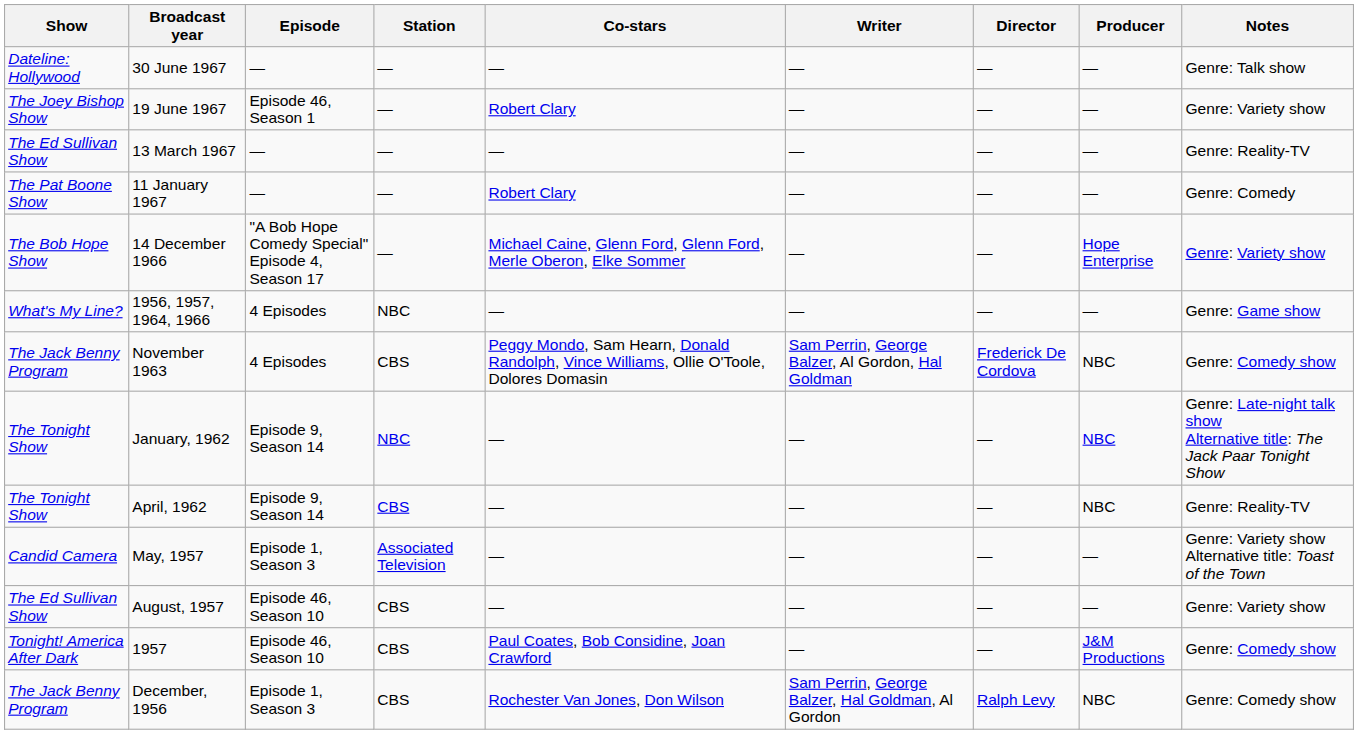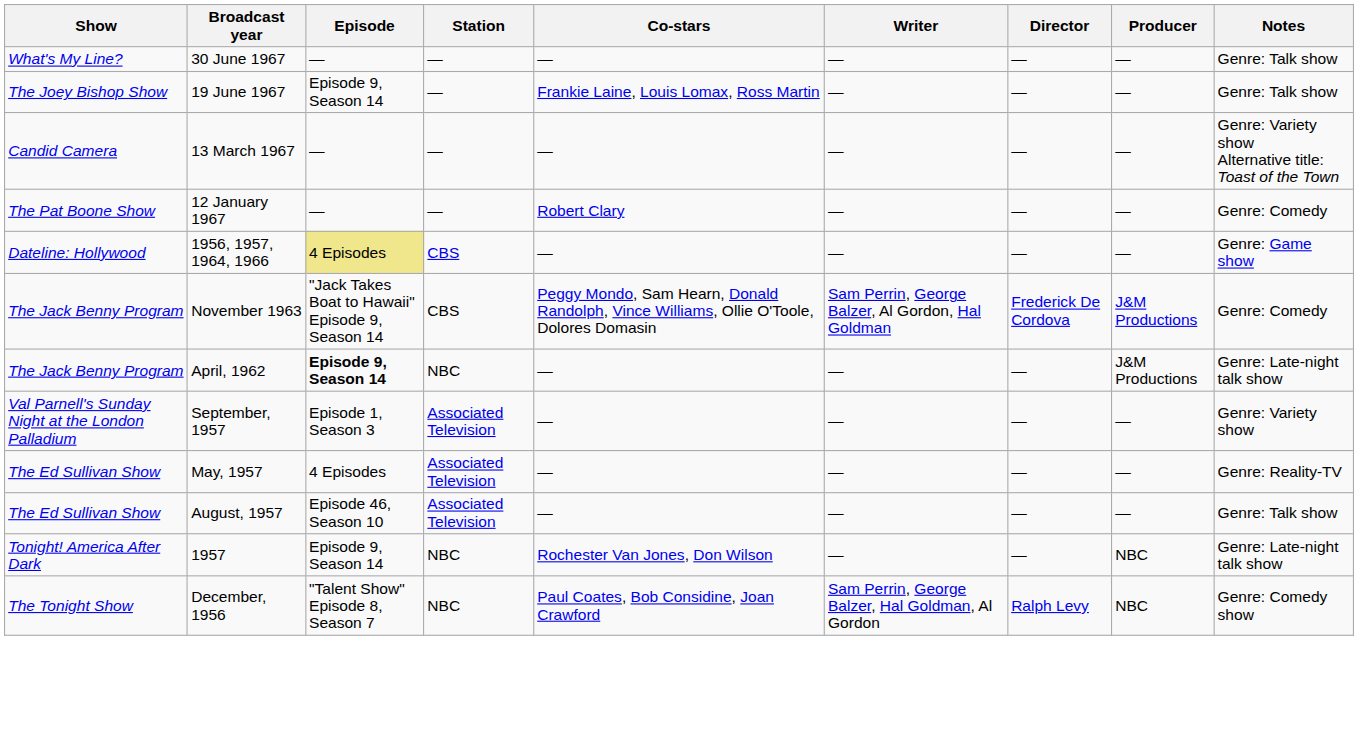 <table class="wikitable" style="font-size:90%;">
 <tr>
 <th>Show</th>
 <th>Broadcast year</th>
 <th>Episode</th>
 <th>Station</th>
 <th>Co-stars</th>
 <th>Writer</th>
 <th>Director</th>
 <th>Producer</th>
 <th>Notes</th>
 </tr>
 <tr>
-<td><em><a href='#'>Dateline: Hollywood</a></em></td>
+<td><em><a href='#'>What's My Line?</a></em></td>
 <td>30 June 1967</td>
 <td>—</td>
 <td>—</td>
 <td>—</td>
 <td>—</td>
 <td>—</td>
 <td>—</td>
 <td>Genre: Talk show</td>
 </tr>
 <tr>
 <td><em><a href='#'>The Joey Bishop Show</a></em></td>
 <td>19 June 1967</td>
-<td>Episode 46, Season 1</td>
+<td>Episode 9, Season 14</td>
 <td>—</td>
-<td><a href='#'>Robert Clary</a></td>
+<td><a href='#'>Frankie Laine</a>, <a href='#'>Louis Lomax</a>, <a href='#'>Ross Martin</a></td>
 <td>—</td>
 <td>—</td>
 <td>—</td>
-<td>Genre: Variety show</td>
+<td>Genre: Talk show</td>
 </tr>
 <tr>
-<td><em><a href='#'>The Ed Sullivan Show</a></em></td>
+<td><em><a href='#'>Candid Camera</a></em></td>
 <td>13 March 1967</td>
 <td>—</td>
 <td>—</td>
 <td>—</td>
 <td>—</td>
 <td>—</td>
 <td>—</td>
-<td>Genre: Reality-TV</td>
+<td>Genre: Variety show<br>Alternative title: <em>Toast of the Town</em></td>
 </tr>
 <tr>
 <td><em><a href='#'>The Pat Boone Show</a></em></td>
-<td>11 January 1967</td>
+<td>12 January 1967</td>
 <td>—</td>
 <td>—</td>
 <td><a href='#'>Robert Clary</a></td>
 <td>—</td>
 <td>—</td>
 <td>—</td>
 <td>Genre: Comedy</td>
 </tr>
 <tr>
-<td><em><a href='#'>The Bob Hope Show</a></em></td>
-<td>14 December 1966</td>
-<td>"A Bob Hope Comedy Special"<br>Episode 4, Season 17</td>
-<td>—</td>
-<td><a href='#'>Michael Caine</a>, <a href='#'>Glenn Ford</a>, <a href='#'>Glenn Ford</a>, <a href='#'>Merle Oberon</a>, <a href='#'>Elke Sommer</a></td>
-<td>—</td>
-<td>—</td>
-<td><a href='#'>Hope Enterprise</a></td>
-<td><a href='#'>Genre</a>: <a href='#'>Variety show</a></td>
-</tr>
-<tr>
-<td><em><a href='#'>What's My Line?</a></em></td>
+<td><em><a href='#'>Dateline: Hollywood</a></em></td>
 <td>1956, 1957, 1964, 1966</td>
-<td>4 Episodes</td>
-<td>NBC</td>
+<td style="background: khaki;">4 Episodes</td>
+<td><a href='#'>CBS</a></td>
 <td>—</td>
 <td>—</td>
 <td>—</td>
 <td>—</td>
 <td>Genre: <a href='#'>Game show</a></td>
 </tr>
 <tr>
 <td><em><a href='#'>The Jack Benny Program</a></em></td>
 <td>November 1963</td>
-<td>4 Episodes</td>
+<td>"Jack Takes Boat to Hawaii"<br>Episode 9, Season 14</td>
 <td>CBS</td>
 <td><a href='#'>Peggy Mondo</a>, Sam Hearn, <a href='#'>Donald Randolph</a>, <a href='#'>Vince Williams</a>, Ollie O'Toole, Dolores Domasin</td>
 <td><a href='#'>Sam Perrin</a>, <a href='#'>George Balzer</a>, Al Gordon, <a href='#'>Hal Goldman</a></td>
 <td><a href='#'>Frederick De Cordova</a></td>
-<td>NBC</td>
-<td>Genre: <a href='#'>Comedy show</a></td>
+<td><a href='#'>J&M Productions</a></td>
+<td>Genre: Comedy</td>
 </tr>
 <tr>
-<td><em><a href='#'>The Tonight Show</a></em></td>
-<td>January, 1962</td>
-<td>Episode 9, Season 14</td>
-<td><a href='#'>NBC</a></td>
+<td><em><a href='#'>The Jack Benny Program</a></em></td>
+<td>April, 1962</td>
+<td><strong>Episode 9, Season 14</strong></td>
+<td>NBC</td>
 <td>—</td>
 <td>—</td>
 <td>—</td>
-<td><a href='#'>NBC</a></td>
-<td>Genre: <a href='#'>Late-night talk show</a><br><a href='#'>Alternative title</a>: <em>The Jack Paar Tonight Show</em></td>
+<td>J&M Productions</td>
+<td>Genre: Late-night talk show</td>
 </tr>
 <tr>
-<td><em><a href='#'>The Tonight Show</a></em></td>
-<td>April, 1962</td>
-<td>Episode 9, Season 14</td>
-<td><a href='#'>CBS</a></td>
-<td>—</td>
-<td>—</td>
-<td>—</td>
-<td>NBC</td>
-<td>Genre: Reality-TV</td>
-</tr>
-<tr>
-<td><em><a href='#'>Candid Camera</a></em></td>
-<td>May, 1957</td>
+<td><em><a href='#'>Val Parnell's Sunday Night at the London Palladium</a></em></td>
+<td>September, 1957</td>
 <td>Episode 1, Season 3</td>
 <td><a href='#'>Associated Television</a></td>
-<td>—</td>
-<td>—</td>
-<td>—</td>
-<td>—</td>
-<td>Genre: Variety show<br>Alternative title: <em>Toast of the Town</em></td>
-</tr>
-<tr>
-<td><em><a href='#'>The Ed Sullivan Show</a></em></td>
-<td>August, 1957</td>
-<td>Episode 46, Season 10</td>
-<td>CBS</td>
 <td>—</td>
 <td>—</td>
 <td>—</td>
 <td>—</td>
 <td>Genre: Variety show</td>
 </tr>
 <tr>
+<td><em><a href='#'>The Ed Sullivan Show</a></em></td>
+<td>May, 1957</td>
+<td>4 Episodes</td>
+<td><a href='#'>Associated Television</a></td>
+<td>—</td>
+<td>—</td>
+<td>—</td>
+<td>—</td>
+<td>Genre: Reality-TV</td>
+</tr>
+<tr>
+<td><em><a href='#'>The Ed Sullivan Show</a></em></td>
+<td>August, 1957</td>
+<td>Episode 46, Season 10</td>
+<td><a href='#'>Associated Television</a></td>
+<td>—</td>
+<td>—</td>
+<td>—</td>
+<td>—</td>
+<td>Genre: Talk show</td>
+</tr>
+<tr>
 <td><em><a href='#'>Tonight! America After Dark</a></em></td>
 <td>1957</td>
-<td>Episode 46, Season 10</td>
-<td>CBS</td>
-<td><a href='#'>Paul Coates</a>, <a href='#'>Bob Considine</a>, <a href='#'>Joan Crawford</a></td>
+<td>Episode 9, Season 14</td>
+<td>NBC</td>
+<td><a href='#'>Rochester Van Jones</a>, <a href='#'>Don Wilson</a></td>
 <td>—</td>
 <td>—</td>
-<td><a href='#'>J&M Productions</a></td>
-<td>Genre: <a href='#'>Comedy show</a></td>
+<td>NBC</td>
+<td>Genre: Late-night talk show</td>
 </tr>
 <tr>
-<td><em><a href='#'>The Jack Benny Program</a></em></td>
+<td><em><a href='#'>The Tonight Show</a></em></td>
 <td>December, 1956</td>
-<td>Episode 1, Season 3</td>
-<td>CBS</td>
-<td><a href='#'>Rochester Van Jones</a>, <a href='#'>Don Wilson</a></td>
+<td>"Talent Show"<br>Episode 8, Season 7</td>
+<td>NBC</td>
+<td><a href='#'>Paul Coates</a>, <a href='#'>Bob Considine</a>, <a href='#'>Joan Crawford</a></td>
 <td><a href='#'>Sam Perrin</a>, <a href='#'>George Balzer</a>, <a href='#'>Hal Goldman</a>, Al Gordon</td>
 <td><a href='#'>Ralph Levy</a></td>
 <td>NBC</td>
 <td>Genre: Comedy show</td>
 </tr>
 </table>
